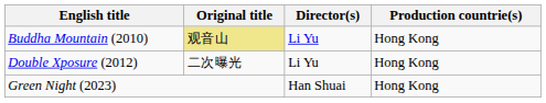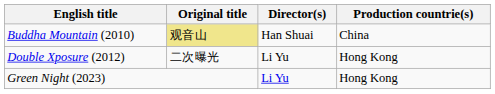 <table class="sortable wikitable" style="width:100%; margin-bottom:4px">
 <tr>
 <th scope="col">English title</th>
 <th scope="col">Original title</th>
 <th scope="col">Director(s)</th>
 <th scope="col">Production countrie(s)</th>
 </tr>
 <tr>
 <td><em><a href='#'>Buddha Mountain</a></em> (2010)</td>
 <td style="background: khaki;">观音山</td>
-<td><a href='#'>Li Yu</a></td>
-<td>Hong Kong</td>
+<td>Han Shuai</td>
+<td>China</td>
 </tr>
 <tr>
 <td><em><a href='#'>Double Xposure</a></em> (2012)</td>
 <td>二次曝光</td>
 <td>Li Yu</td>
 <td>Hong Kong</td>
 </tr>
 <tr>
 <td colspan="2"><em>Green Night</em> (2023)</td>
-<td>Han Shuai</td>
+<td><a href='#'>Li Yu</a></td>
 <td>Hong Kong</td>
 </tr>
 </table>
